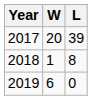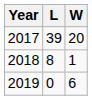 <table class="wikitable">
 <tr>
 <th>Year</th>
+<th>L</th>
 <th>W</th>
-<th>L</th>
 </tr>
 <tr>
 <td>2017</td>
+<td>39</td>
 <td>20</td>
-<td>39</td>
 </tr>
 <tr>
 <td>2018</td>
+<td>8</td>
 <td>1</td>
-<td>8</td>
 </tr>
 <tr>
 <td>2019</td>
+<td>0</td>
 <td>6</td>
-<td>0</td>
 </tr>
 </table>
